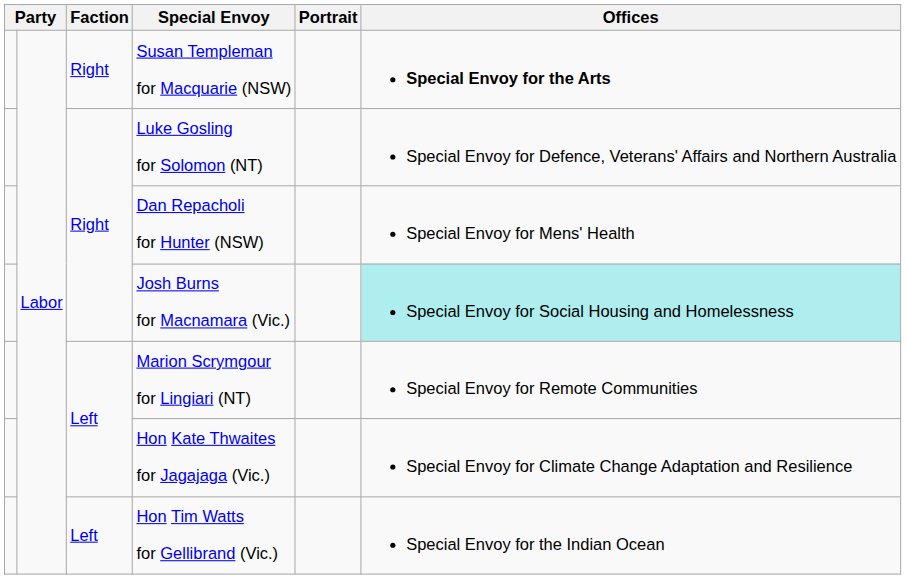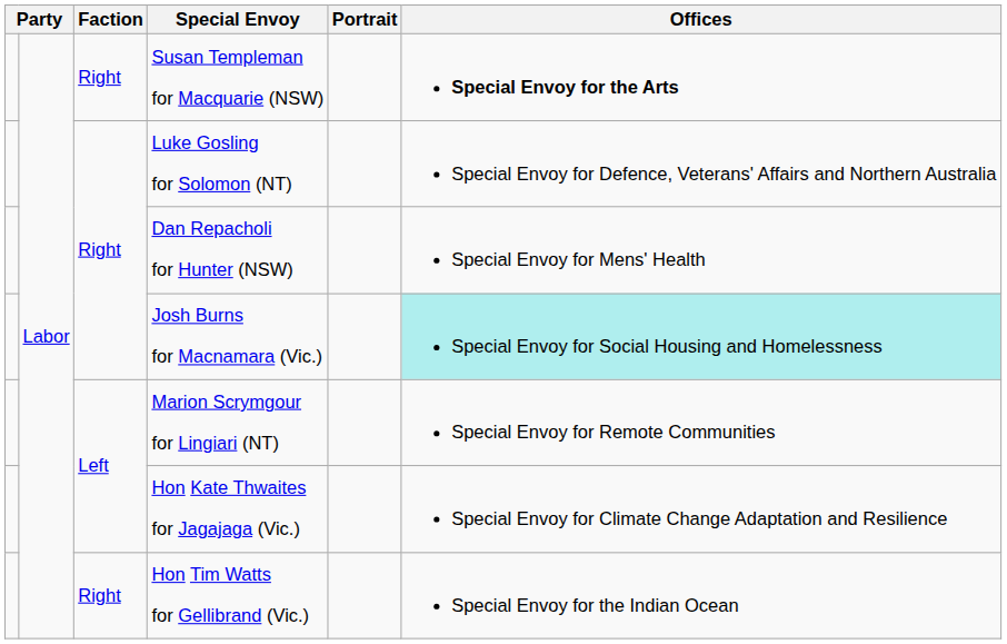 <table class="wikitable sortable">
 <tr>
 <th colspan="2">Party</th>
 <th>Faction</th>
 <th>Special Envoy</th>
 <th>Portrait</th>
 <th>Offices</th>
 </tr>
 <tr>
 <td> </td>
 <td rowspan="7"><a href='#'>Labor</a></td>
 <td><a href='#'>Right</a></td>
 <td><a href='#'>Susan Templeman</a><br><br> for <a href='#'>Macquarie</a> (NSW)<br></td>
 <td></td>
 <td><strong><br><ul><li>Special Envoy for the Arts</li></ul></strong></td>
 </tr>
 <tr>
 <td> </td>
 <td rowspan="3"><a href='#'>Right</a></td>
 <td><a href='#'>Luke Gosling</a><br><br> for <a href='#'>Solomon</a> (NT)<br></td>
 <td></td>
 <td><br><ul><li>Special Envoy for Defence, Veterans' Affairs and Northern Australia</li></ul></td>
 </tr>
 <tr>
 <td> </td>
 <td><a href='#'>Dan Repacholi</a><br><br> for <a href='#'>Hunter</a> (NSW)<br></td>
 <td></td>
 <td><br><ul><li>Special Envoy for Mens' Health</li></ul></td>
 </tr>
 <tr>
 <td> </td>
 <td><a href='#'>Josh Burns</a><br><br> for <a href='#'>Macnamara</a> (Vic.)<br></td>
 <td></td>
 <td style="background: paleturquoise;"><br><ul><li>Special Envoy for Social Housing and Homelessness</li></ul></td>
 </tr>
 <tr>
 <td> </td>
 <td rowspan="2"><a href='#'>Left</a></td>
 <td><a href='#'>Marion Scrymgour</a><br><br> for <a href='#'>Lingiari</a> (NT)<br></td>
 <td></td>
 <td><br><ul><li>Special Envoy for Remote Communities</li></ul></td>
 </tr>
 <tr>
 <td> </td>
 <td><a href='#'>Hon</a> <a href='#'>Kate Thwaites</a><br><br> for <a href='#'>Jagajaga</a> (Vic.)<br></td>
 <td></td>
 <td><br><ul><li>Special Envoy for Climate Change Adaptation and Resilience</li></ul></td>
 </tr>
 <tr>
 <td> </td>
-<td><a href='#'>Left</a></td>
+<td><a href='#'>Right</a></td>
 <td><a href='#'>Hon</a> <a href='#'>Tim Watts</a><br><br> for <a href='#'>Gellibrand</a> (Vic.)<br></td>
 <td></td>
 <td><br><ul><li>Special Envoy for the Indian Ocean</li></ul></td>
 </tr>
 </table>
